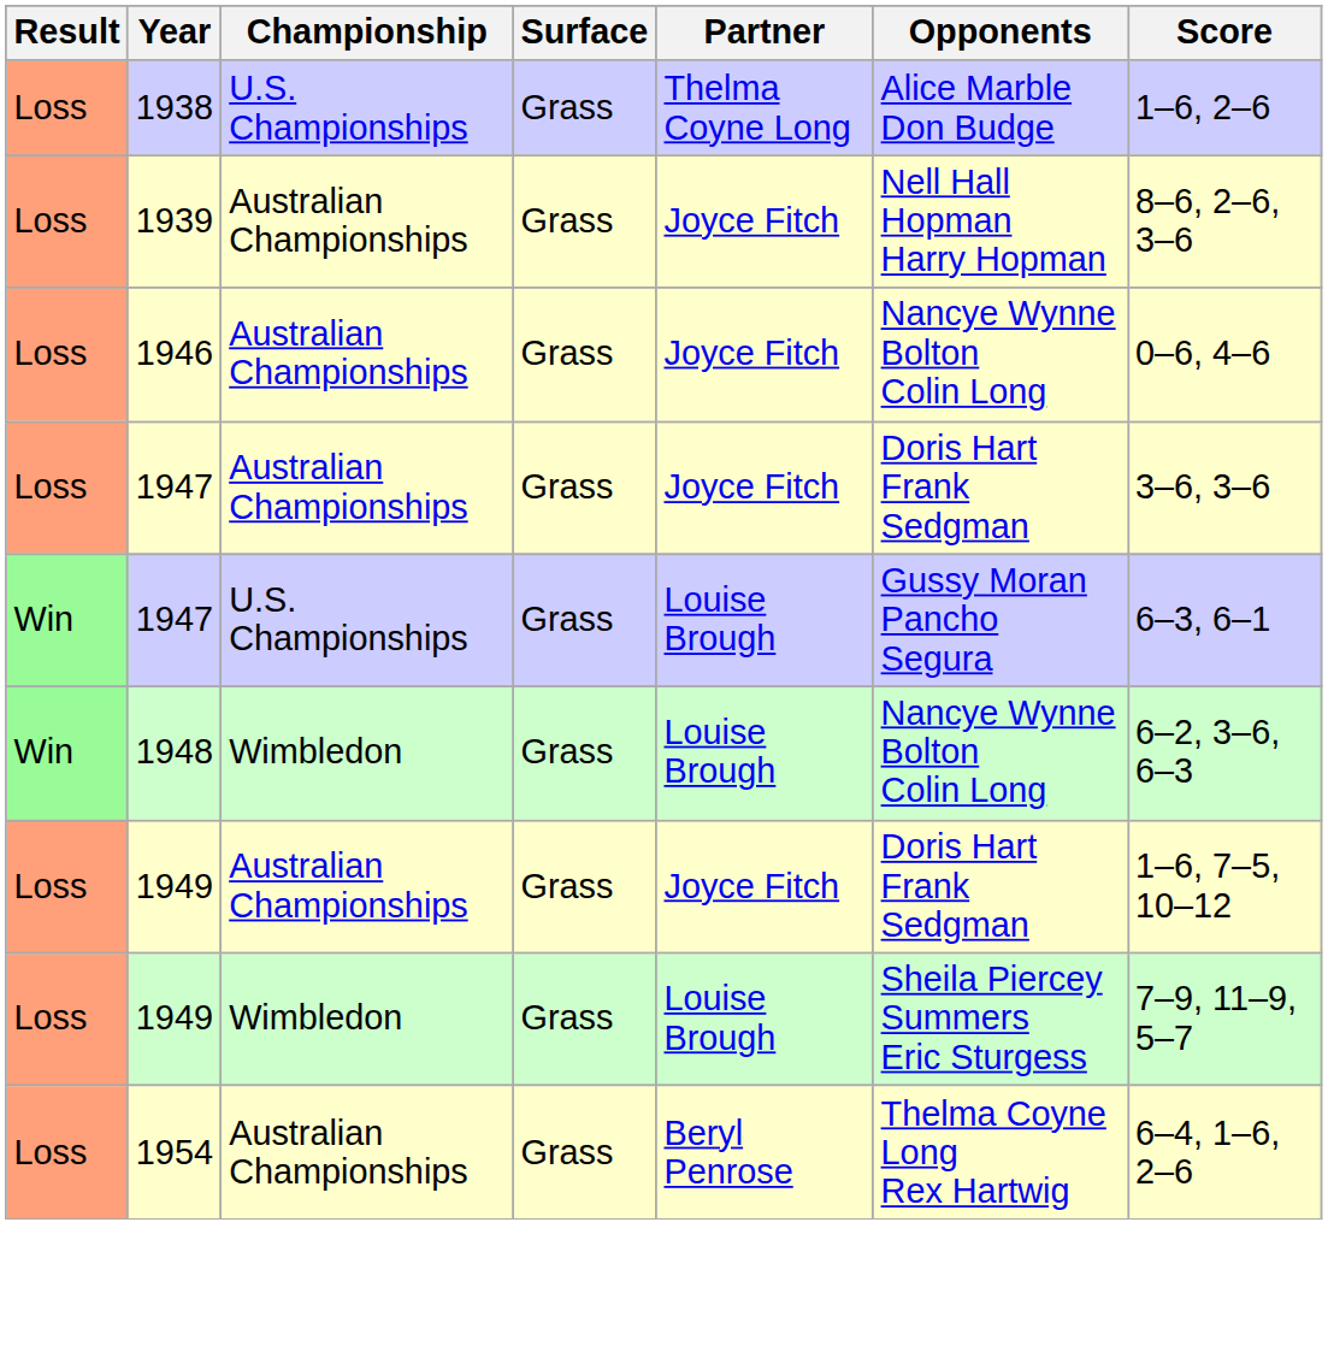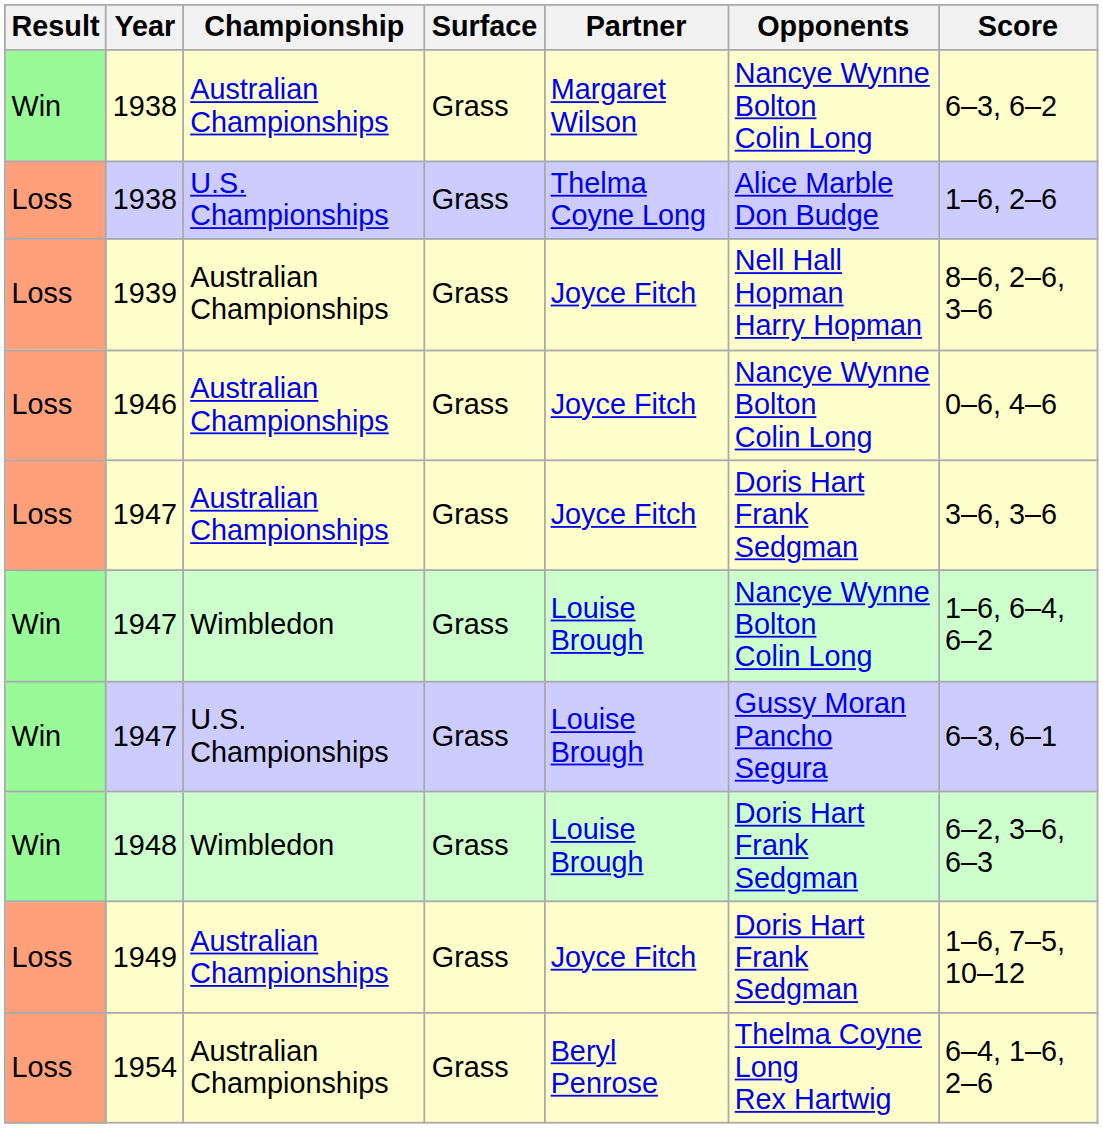 <table class="sortable wikitable">
 <tr>
 <th style="width:40px">Result</th>
 <th style="width:30px">Year</th>
 <th style="width:165px">Championship</th>
 <th style="width:50px">Surface</th>
 <th style="width:170px">Partner</th>
 <th style="width:170px">Opponents</th>
 <th style="width:170px" class="unsortable">Score</th>
+</tr>
+<tr style="background:#ffc;">
+<td style="background:#98fb98;">Win</td>
+<td>1938</td>
+<td><a href='#'>Australian Championships</a></td>
+<td>Grass</td>
+<td> <a href='#'>Margaret Wilson</a></td>
+<td> <a href='#'>Nancye Wynne Bolton</a><br>  <a href='#'>Colin Long</a></td>
+<td>6–3, 6–2</td>
 </tr>
 <tr style="background:#ccccff;">
 <td style="background:#ffa07a;">Loss</td>
 <td>1938</td>
 <td><a href='#'>U.S. Championships</a></td>
 <td>Grass</td>
 <td> <a href='#'>Thelma Coyne Long</a></td>
 <td> <a href='#'>Alice Marble</a><br> <a href='#'>Don Budge</a></td>
 <td>1–6, 2–6</td>
 </tr>
 <tr style="background:#ffc;">
 <td style="background:#ffa07a;">Loss</td>
 <td>1939</td>
 <td>Australian Championships</td>
 <td>Grass</td>
 <td> <a href='#'>Joyce Fitch</a></td>
 <td> <a href='#'>Nell Hall Hopman</a><br>  <a href='#'>Harry Hopman</a></td>
 <td>8–6, 2–6, 3–6</td>
 </tr>
 <tr style="background:#ffc;">
 <td style="background:#ffa07a;">Loss</td>
 <td>1946</td>
 <td><a href='#'>Australian Championships</a></td>
 <td>Grass</td>
 <td> <a href='#'>Joyce Fitch</a></td>
 <td> <a href='#'>Nancye Wynne Bolton</a> <br>  <a href='#'>Colin Long</a></td>
 <td>0–6, 4–6</td>
 </tr>
 <tr style="background:#ffc;">
 <td style="background:#ffa07a;">Loss</td>
 <td>1947</td>
 <td><a href='#'>Australian Championships</a></td>
 <td>Grass</td>
 <td> <a href='#'>Joyce Fitch</a></td>
 <td> <a href='#'>Doris Hart</a> <br>  <a href='#'>Frank Sedgman</a></td>
 <td>3–6, 3–6</td>
 </tr>
+<tr style="background:#cfc;">
+<td style="background:#98fb98;">Win</td>
+<td>1947</td>
+<td>Wimbledon</td>
+<td>Grass</td>
+<td> <a href='#'>Louise Brough</a></td>
+<td> <a href='#'>Nancye Wynne Bolton</a><br> <a href='#'>Colin Long</a></td>
+<td>1–6, 6–4, 6–2</td>
+</tr>
 <tr style="background:#ccf;">
 <td style="background:#98fb98;">Win</td>
 <td>1947</td>
 <td>U.S. Championships</td>
 <td>Grass</td>
 <td> <a href='#'>Louise Brough</a></td>
 <td> <a href='#'>Gussy Moran</a><br> <a href='#'>Pancho Segura</a></td>
 <td>6–3, 6–1</td>
 </tr>
 <tr style="background:#cfc;">
 <td style="background:#98fb98;">Win</td>
 <td>1948</td>
 <td>Wimbledon</td>
 <td>Grass</td>
 <td> <a href='#'>Louise Brough</a></td>
-<td> <a href='#'>Nancye Wynne Bolton</a> <br>  <a href='#'>Colin Long</a></td>
+<td> <a href='#'>Doris Hart</a><br> <a href='#'>Frank Sedgman</a></td>
 <td>6–2, 3–6, 6–3</td>
 </tr>
 <tr style="background:#ffc;">
 <td style="background:#ffa07a;">Loss</td>
 <td>1949</td>
 <td><a href='#'>Australian Championships</a></td>
 <td>Grass</td>
 <td> <a href='#'>Joyce Fitch</a></td>
 <td> <a href='#'>Doris Hart</a> <br>  <a href='#'>Frank Sedgman</a></td>
 <td>1–6, 7–5, 10–12</td>
 </tr>
-<tr style="background:#cfc;">
-<td style="background:#ffa07a;">Loss</td>
-<td>1949</td>
-<td>Wimbledon</td>
-<td>Grass</td>
-<td> <a href='#'>Louise Brough</a></td>
-<td> <a href='#'>Sheila Piercey Summers</a><br> <a href='#'>Eric Sturgess</a></td>
-<td>7–9, 11–9, 5–7</td>
-</tr>
 <tr style="background:#ffffcc;">
 <td style="background:#ffa07a;">Loss</td>
 <td>1954</td>
 <td>Australian Championships</td>
 <td>Grass</td>
 <td> <a href='#'>Beryl Penrose</a></td>
 <td> <a href='#'>Thelma Coyne Long</a> <br>  <a href='#'>Rex Hartwig</a></td>
 <td>6–4, 1–6, 2–6</td>
 </tr>
 </table>
